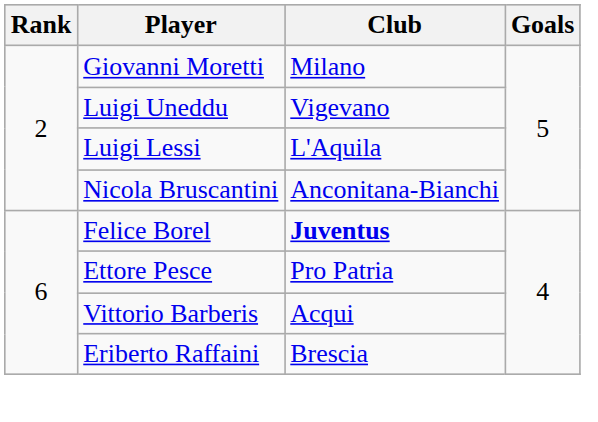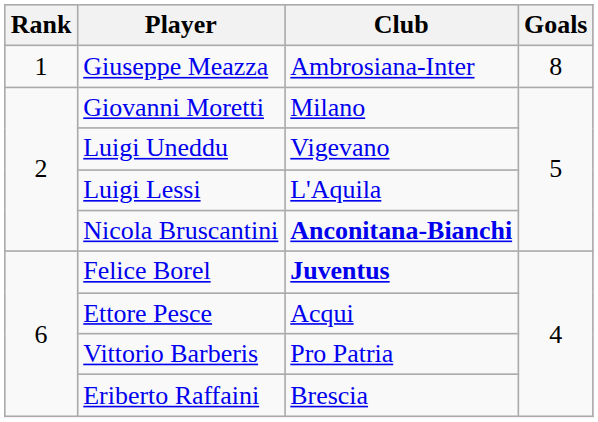 <table class="wikitable sortable" style="text-align:center">
 <tr>
 <th>Rank</th>
 <th>Player</th>
 <th>Club</th>
 <th>Goals</th>
+</tr>
+<tr>
+<td>1</td>
+<td align="left"><strong></strong> <a href='#'>Giuseppe Meazza</a></td>
+<td align="left"><a href='#'>Ambrosiana-Inter</a></td>
+<td>8</td>
 </tr>
 <tr>
 <td rowspan="4">2</td>
 <td align="left"><strong></strong> <a href='#'>Giovanni Moretti</a></td>
 <td align="left"><a href='#'>Milano</a></td>
 <td rowspan="4">5</td>
 </tr>
 <tr>
 <td align="left"><strong></strong> <a href='#'>Luigi Uneddu</a></td>
 <td align="left"><a href='#'>Vigevano</a></td>
 </tr>
 <tr>
 <td align="left"><strong></strong> <a href='#'>Luigi Lessi</a></td>
 <td align="left"><a href='#'>L'Aquila</a></td>
 </tr>
 <tr>
 <td align="left"><strong></strong> <a href='#'>Nicola Bruscantini</a></td>
-<td align="left"><a href='#'>Anconitana-Bianchi</a></td>
+<td align="left"><strong><a href='#'>Anconitana-Bianchi</a></strong></td>
 </tr>
 <tr>
 <td rowspan="4">6</td>
 <td align="left"><strong></strong> <a href='#'>Felice Borel</a></td>
 <td align="left"><strong><a href='#'>Juventus</a></strong></td>
 <td rowspan="4">4</td>
 </tr>
 <tr>
 <td align="left"><strong></strong> <a href='#'>Ettore Pesce</a></td>
-<td align="left"><a href='#'>Pro Patria</a></td>
+<td align="left"><a href='#'>Acqui</a></td>
 </tr>
 <tr>
 <td align="left"><strong></strong> <a href='#'>Vittorio Barberis</a></td>
-<td align="left"><a href='#'>Acqui</a></td>
+<td align="left"><a href='#'>Pro Patria</a></td>
 </tr>
 <tr>
 <td align="left"><strong></strong> <a href='#'>Eriberto Raffaini</a></td>
 <td align="left"><a href='#'>Brescia</a></td>
 </tr>
 </table>
